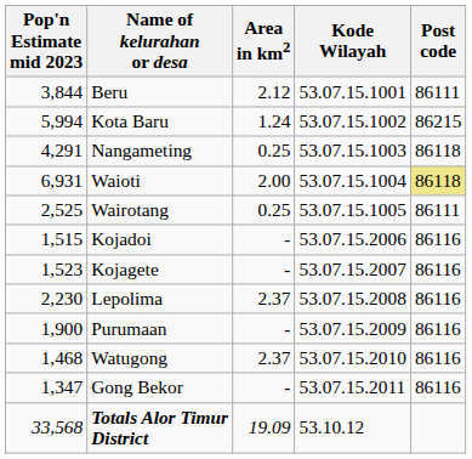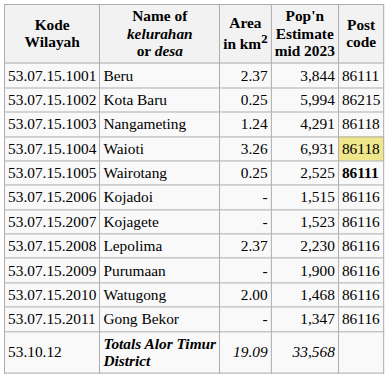 <table class="sortable wikitable">
 <tr>
-<th>Pop'n<br>Estimate<br>mid 2023</th>
+<th>Kode<br>Wilayah</th>
 <th>Name of <br><em>kelurahan</em> <br>or <em>desa</em></th>
 <th>Area <br>in km<sup>2</sup></th>
-<th>Kode<br>Wilayah</th>
+<th>Pop'n<br>Estimate<br>mid 2023</th>
 <th>Post<br>code</th>
 </tr>
 <tr>
+<td>53.07.15.1001</td>
+<td>Beru</td>
+<td align="right">2.37</td>
 <td align="right">3,844</td>
-<td>Beru</td>
-<td align="right">2.12</td>
-<td>53.07.15.1001</td>
 <td>86111</td>
 </tr>
 <tr>
+<td>53.07.15.1002</td>
+<td>Kota Baru</td>
+<td align="right">0.25</td>
 <td align="right">5,994</td>
-<td>Kota Baru</td>
-<td align="right">1.24</td>
-<td>53.07.15.1002</td>
 <td>86215</td>
 </tr>
 <tr>
+<td>53.07.15.1003</td>
+<td>Nangameting</td>
+<td align="right">1.24</td>
 <td align="right">4,291</td>
-<td>Nangameting</td>
-<td align="right">0.25</td>
-<td>53.07.15.1003</td>
 <td>86118</td>
 </tr>
 <tr>
+<td>53.07.15.1004</td>
+<td>Waioti</td>
+<td align="right">3.26</td>
 <td align="right">6,931</td>
-<td>Waioti</td>
-<td align="right">2.00</td>
-<td>53.07.15.1004</td>
 <td style="background: khaki;">86118</td>
 </tr>
 <tr>
-<td align="right">2,525</td>
+<td>53.07.15.1005</td>
 <td>Wairotang</td>
 <td align="right">0.25</td>
-<td>53.07.15.1005</td>
-<td>86111</td>
+<td align="right">2,525</td>
+<td><strong>86111</strong></td>
 </tr>
 <tr>
-<td align="right">1,515</td>
+<td>53.07.15.2006</td>
 <td>Kojadoi</td>
 <td align="right">-</td>
-<td>53.07.15.2006</td>
+<td align="right">1,515</td>
 <td>86116</td>
 </tr>
 <tr>
-<td align="right">1,523</td>
+<td>53.07.15.2007</td>
 <td>Kojagete</td>
 <td align="right">-</td>
-<td>53.07.15.2007</td>
+<td align="right">1,523</td>
 <td>86116</td>
 </tr>
 <tr>
-<td align="right">2,230</td>
+<td>53.07.15.2008</td>
 <td>Lepolima</td>
 <td align="right">2.37</td>
-<td>53.07.15.2008</td>
+<td align="right">2,230</td>
 <td>86116</td>
 </tr>
 <tr>
-<td align="right">1,900</td>
+<td>53.07.15.2009</td>
 <td>Purumaan</td>
 <td align="right">-</td>
-<td>53.07.15.2009</td>
+<td align="right">1,900</td>
 <td>86116</td>
 </tr>
 <tr>
+<td>53.07.15.2010</td>
+<td>Watugong</td>
+<td align="right">2.00</td>
 <td align="right">1,468</td>
-<td>Watugong</td>
-<td align="right">2.37</td>
-<td>53.07.15.2010</td>
 <td>86116</td>
 </tr>
 <tr>
-<td align="right">1,347</td>
+<td>53.07.15.2011</td>
 <td>Gong Bekor</td>
 <td align="right">-</td>
-<td>53.07.15.2011</td>
+<td align="right">1,347</td>
 <td>86116</td>
 </tr>
 <tr>
-<td align="right"><em>33,568</em></td>
+<td>53.10.12</td>
 <td><strong><em>Totals Alor Timur <br>District</em></strong></td>
 <td align="right"><em>19.09</em></td>
-<td>53.10.12</td>
+<td align="right"><em>33,568</em></td>
 <td></td>
 </tr>
 </table>
